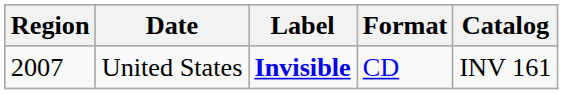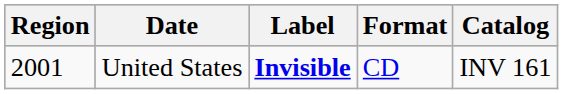 <table class="wikitable">
 <tr>
 <th>Region</th>
 <th>Date</th>
 <th>Label</th>
 <th>Format</th>
 <th>Catalog</th>
 </tr>
 <tr>
-<td>2007</td>
+<td>2001</td>
 <td>United States</td>
 <td><strong><a href='#'>Invisible</a></strong></td>
 <td><a href='#'>CD</a></td>
 <td>INV 161</td>
 </tr>
 </table>
